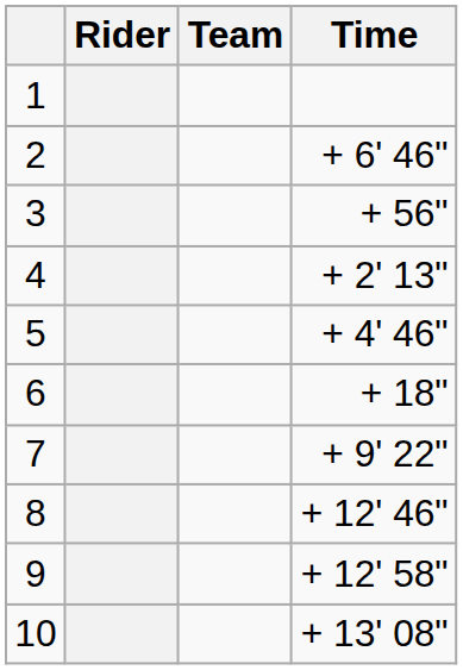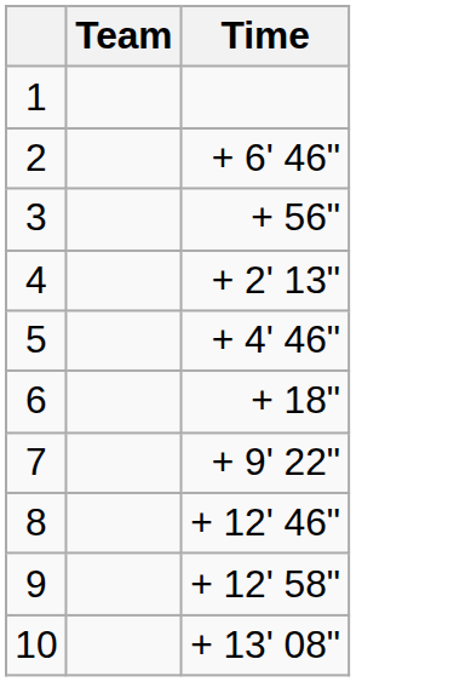 <table class="wikitable plainrowheaders">
 <tr>
 <th></th>
-<th>Rider</th>
 <th>Team</th>
 <th>Time</th>
 </tr>
 <tr>
 <td style="text-align:center;">1</td>
-<th scope="row"> </th>
 <td></td>
 <td style="text-align:right;"><strong></strong></td>
 </tr>
 <tr>
 <td style="text-align:center;">2</td>
-<th scope="row"></th>
 <td></td>
 <td style="text-align:right;">+ 6' 46"</td>
 </tr>
 <tr>
 <td style="text-align:center;">3</td>
-<th scope="row"></th>
 <td></td>
 <td style="text-align:right;">+ 56"</td>
 </tr>
 <tr>
 <td style="text-align:center;">4</td>
-<th scope="row"> </th>
 <td></td>
 <td style="text-align:right;">+ 2' 13"</td>
 </tr>
 <tr>
 <td style="text-align:center;">5</td>
-<th scope="row"></th>
 <td></td>
 <td style="text-align:right;">+ 4' 46"</td>
 </tr>
 <tr>
 <td style="text-align:center;">6</td>
-<th scope="row"></th>
 <td></td>
 <td style="text-align:right;">+ 18"</td>
 </tr>
 <tr>
 <td style="text-align:center;">7</td>
-<th scope="row"></th>
 <td></td>
 <td style="text-align:right;">+ 9' 22"</td>
 </tr>
 <tr>
 <td style="text-align:center;">8</td>
-<th scope="row"></th>
 <td></td>
 <td style="text-align:right;">+ 12' 46"</td>
 </tr>
 <tr>
 <td style="text-align:center;">9</td>
-<th scope="row"></th>
 <td></td>
 <td style="text-align:right;">+ 12' 58"</td>
 </tr>
 <tr>
 <td style="text-align:center;">10</td>
-<th scope="row"></th>
 <td></td>
 <td style="text-align:right;">+ 13' 08"</td>
 </tr>
 </table>
